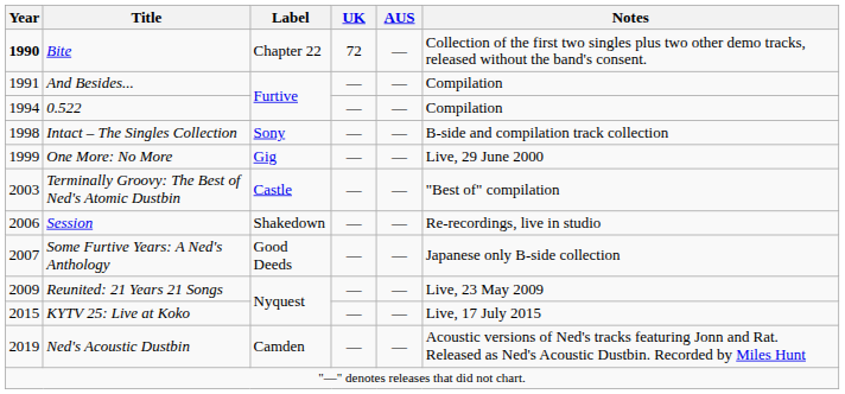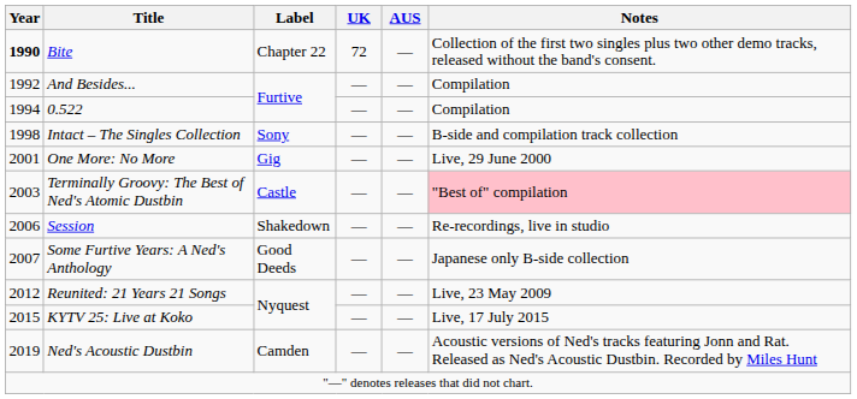 <table class="wikitable">
 <tr>
 <th>Year</th>
 <th>Title</th>
 <th>Label</th>
 <th width=40><a href='#'>UK</a><br></th>
 <th width=40><a href='#'>AUS</a><br></th>
 <th>Notes</th>
 </tr>
 <tr>
 <td><strong>1990</strong></td>
 <td><em><a href='#'>Bite</a></em></td>
 <td>Chapter 22</td>
 <td style="text-align:center;">72</td>
 <td style="text-align:center;">—</td>
 <td>Collection of the first two singles plus two other demo tracks, released without the band's consent.</td>
 </tr>
 <tr>
-<td rowspan="1">1991</td>
+<td rowspan="1">1992</td>
 <td><em>And Besides...</em></td>
 <td rowspan="2"><a href='#'>Furtive</a></td>
 <td style="text-align:center;">—</td>
 <td style="text-align:center;">—</td>
 <td>Compilation</td>
 </tr>
 <tr>
 <td>1994</td>
 <td><em>0.522</em></td>
 <td style="text-align:center;">—</td>
 <td style="text-align:center;">—</td>
 <td>Compilation</td>
 </tr>
 <tr>
 <td>1998</td>
 <td><em>Intact – The Singles Collection</em></td>
 <td><a href='#'>Sony</a></td>
 <td style="text-align:center;">—</td>
 <td style="text-align:center;">—</td>
 <td>B-side and compilation track collection</td>
 </tr>
 <tr>
-<td>1999</td>
+<td>2001</td>
 <td><em>One More: No More</em></td>
 <td><a href='#'>Gig</a></td>
 <td style="text-align:center;">—</td>
 <td style="text-align:center;">—</td>
 <td>Live, 29 June 2000</td>
 </tr>
 <tr>
 <td>2003</td>
 <td><em>Terminally Groovy: The Best of Ned's Atomic Dustbin</em></td>
 <td><a href='#'>Castle</a></td>
 <td style="text-align:center;">—</td>
 <td style="text-align:center;">—</td>
-<td>"Best of" compilation</td>
+<td style="background: pink;">"Best of" compilation</td>
 </tr>
 <tr>
 <td>2006</td>
 <td><em><a href='#'>Session</a></em></td>
 <td>Shakedown</td>
 <td style="text-align:center;">—</td>
 <td style="text-align:center;">—</td>
 <td>Re-recordings, live in studio</td>
 </tr>
 <tr>
 <td>2007</td>
 <td><em>Some Furtive Years: A Ned's Anthology</em></td>
 <td>Good Deeds</td>
 <td style="text-align:center;">—</td>
 <td style="text-align:center;">—</td>
 <td>Japanese only B-side collection</td>
 </tr>
 <tr>
-<td>2009</td>
+<td>2012</td>
 <td><em>Reunited: 21 Years 21 Songs</em></td>
 <td rowspan="2">Nyquest</td>
 <td style="text-align:center;">—</td>
 <td style="text-align:center;">—</td>
 <td>Live, 23 May 2009</td>
 </tr>
 <tr>
 <td>2015</td>
 <td><em>KYTV 25: Live at Koko</em></td>
 <td style="text-align:center;">—</td>
 <td style="text-align:center;">—</td>
 <td>Live, 17 July 2015</td>
 </tr>
 <tr>
 <td>2019</td>
 <td><em>Ned's Acoustic Dustbin</em></td>
 <td>Camden</td>
 <td style="text-align:center;">—</td>
 <td style="text-align:center;">—</td>
 <td>Acoustic versions of Ned's tracks featuring Jonn and Rat. Released as Ned's Acoustic Dustbin. Recorded by <a href='#'>Miles Hunt</a></td>
 </tr>
 <tr>
 <td colspan="7" style="text-align:center; font-size:85%">"—" denotes releases that did not chart.</td>
 </tr>
 </table>
